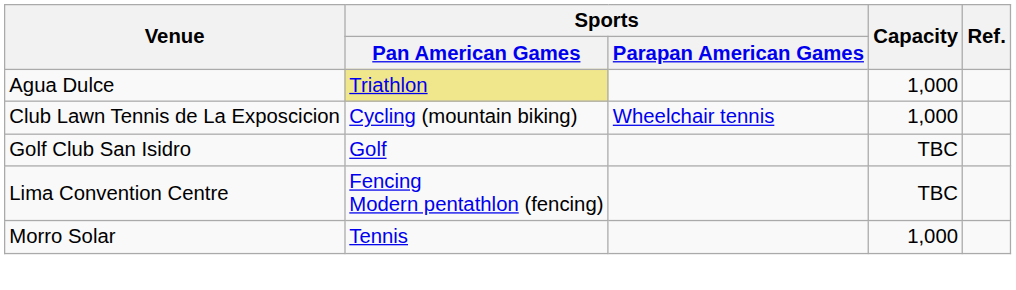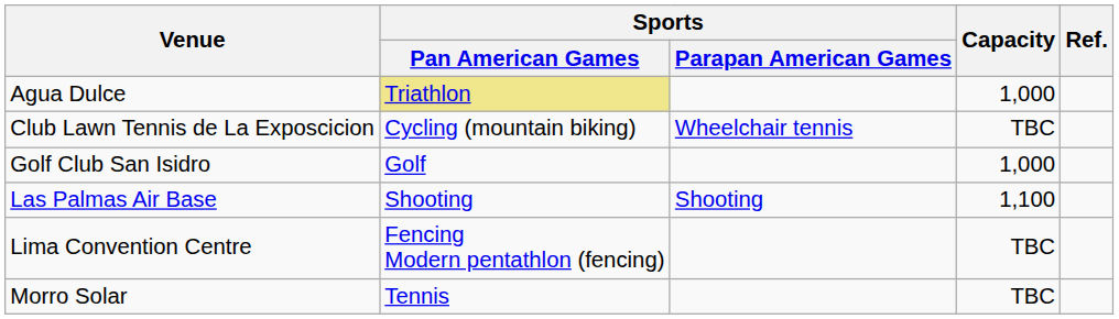 <table class="wikitable sortable">
 <tr>
 <th rowspan="2">Venue</th>
 <th colspan="2" class="unsortable">Sports</th>
 <th rowspan="2">Capacity</th>
 <th rowspan="2" class="unsortable">Ref.</th>
 </tr>
 <tr>
 <th><a href='#'>Pan American Games</a></th>
 <th><a href='#'>Parapan American Games</a></th>
 </tr>
 <tr>
 <td>Agua Dulce</td>
 <td style="background: khaki;"><a href='#'>Triathlon</a></td>
 <td></td>
 <td align="right">1,000</td>
 <td align=center></td>
 </tr>
 <tr>
 <td>Club Lawn Tennis de La Exposcicion</td>
 <td><a href='#'>Cycling</a> (mountain biking)</td>
 <td><a href='#'>Wheelchair tennis</a></td>
-<td align="right">1,000</td>
+<td align="right">TBC</td>
 <td align=center></td>
 </tr>
 <tr>
 <td>Golf Club San Isidro</td>
 <td><a href='#'>Golf</a></td>
 <td></td>
-<td align="right">TBC</td>
+<td align="right">1,000</td>
+<td align=center></td>
+</tr>
+<tr>
+<td><a href='#'>Las Palmas Air Base</a></td>
+<td><a href='#'>Shooting</a></td>
+<td><a href='#'>Shooting</a></td>
+<td align="right">1,100</td>
 <td align=center></td>
 </tr>
 <tr>
 <td>Lima Convention Centre</td>
 <td><a href='#'>Fencing</a><br><a href='#'>Modern pentathlon</a> (fencing)</td>
 <td></td>
 <td align="right">TBC</td>
 <td align=center></td>
 </tr>
 <tr>
 <td>Morro Solar</td>
 <td><a href='#'>Tennis</a></td>
 <td></td>
-<td align="right">1,000</td>
+<td align="right">TBC</td>
 <td align=center></td>
 </tr>
 </table>
